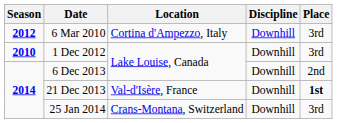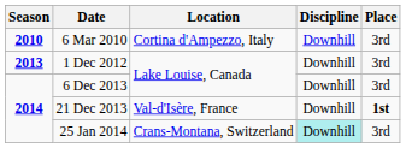 <table class="wikitable" style="text-align:center; font-size:95%;">
 <tr>
 <th>Season</th>
 <th>Date</th>
 <th>Location</th>
 <th>Discipline</th>
 <th>Place</th>
 </tr>
 <tr>
-<td><strong><a href='#'>2012</a></strong></td>
+<td><strong><a href='#'>2010</a></strong></td>
 <td align=right>6 Mar 2010</td>
 <td align=left><a href='#'>Cortina d'Ampezzo</a>, Italy</td>
 <td><a href='#'>Downhill</a></td>
 <td>3rd</td>
 </tr>
 <tr>
-<td><strong><a href='#'>2010</a></strong></td>
+<td><strong><a href='#'>2013</a></strong></td>
 <td align=right>1 Dec 2012</td>
 <td style="text-align:left;" rowspan="2"><a href='#'>Lake Louise</a>, Canada</td>
 <td>Downhill</td>
 <td>3rd</td>
 </tr>
 <tr>
 <td rowspan=3><strong><a href='#'>2014</a></strong></td>
 <td align=right>6 Dec 2013</td>
 <td>Downhill</td>
-<td>2nd</td>
+<td>3rd</td>
 </tr>
 <tr>
 <td style="text-align:right; background:#BOEOE6;">21 Dec 2013</td>
 <td align=left><a href='#'>Val-d'Isère</a>, France</td>
 <td style="background:#BOEOE6;">Downhill</td>
 <td style="background:#BOEOE6;"><strong>1st</strong></td>
 </tr>
 <tr>
 <td align=right>25 Jan 2014</td>
 <td align=left><a href='#'>Crans-Montana</a>, Switzerland</td>
-<td>Downhill</td>
+<td style="background: paleturquoise;">Downhill</td>
 <td>3rd</td>
 </tr>
 </table>
